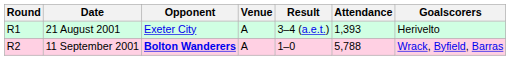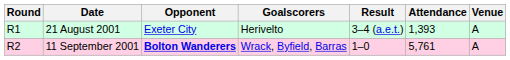 <table class="wikitable">
 <tr>
 <th>Round</th>
 <th>Date</th>
 <th>Opponent</th>
-<th>Venue</th>
+<th>Goalscorers</th>
 <th>Result</th>
 <th>Attendance</th>
-<th>Goalscorers</th>
+<th>Venue</th>
 </tr>
 <tr style="background-color: #d0ffe3;">
 <td>R1</td>
 <td>21 August 2001</td>
 <td><a href='#'>Exeter City</a></td>
-<td>A</td>
+<td>Herivelto</td>
 <td>3–4 (<a href='#'>a.e.t.</a>)</td>
 <td>1,393</td>
-<td>Herivelto</td>
+<td>A</td>
 </tr>
 <tr style="background-color: #ffd0e3;">
 <td>R2</td>
 <td>11 September 2001</td>
 <td><strong><a href='#'>Bolton Wanderers</a></strong></td>
+<td><a href='#'>Wrack</a>, <a href='#'>Byfield</a>, <a href='#'>Barras</a></td>
+<td>1–0</td>
+<td>5,761</td>
 <td>A</td>
-<td>1–0</td>
-<td>5,788</td>
-<td><a href='#'>Wrack</a>, <a href='#'>Byfield</a>, <a href='#'>Barras</a></td>
 </tr>
 </table>
